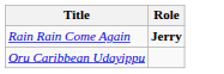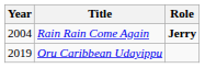 <table class="wikitable">
 <tr>
+<th>Year</th>
 <th>Title</th>
 <th>Role</th>
 </tr>
 <tr>
+<td>2004</td>
 <td><em><a href='#'>Rain Rain Come Again</a></em></td>
 <td><strong>Jerry</strong></td>
 </tr>
 <tr>
+<td>2019</td>
 <td><em><a href='#'>Oru Caribbean Udayippu</a></em></td>
 <td></td>
 </tr>
 </table>
